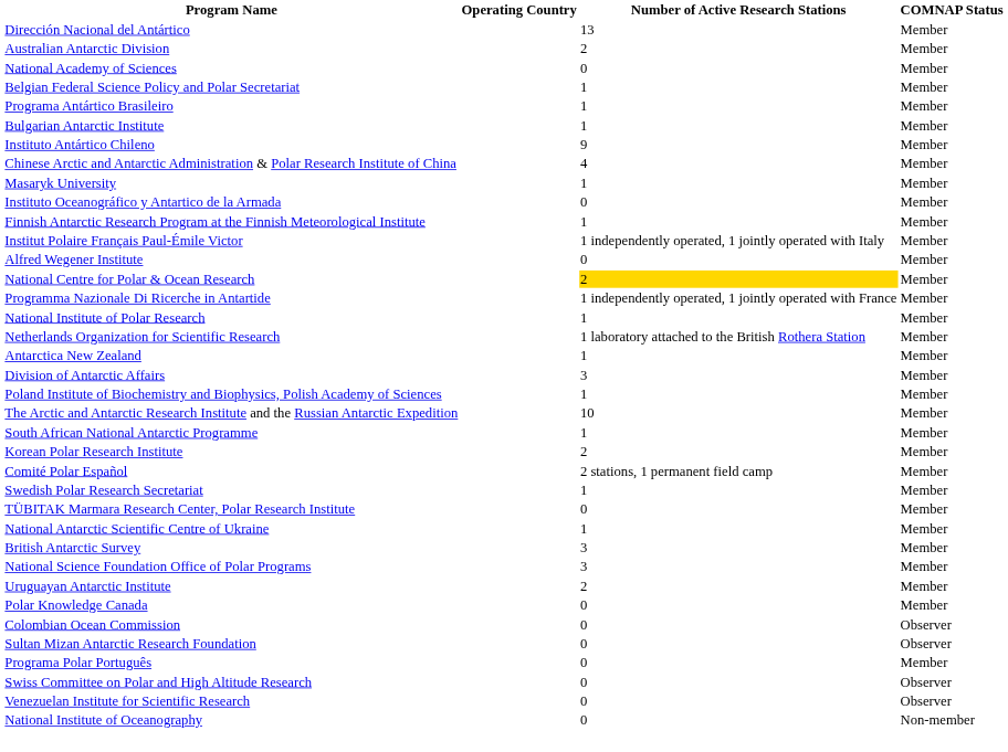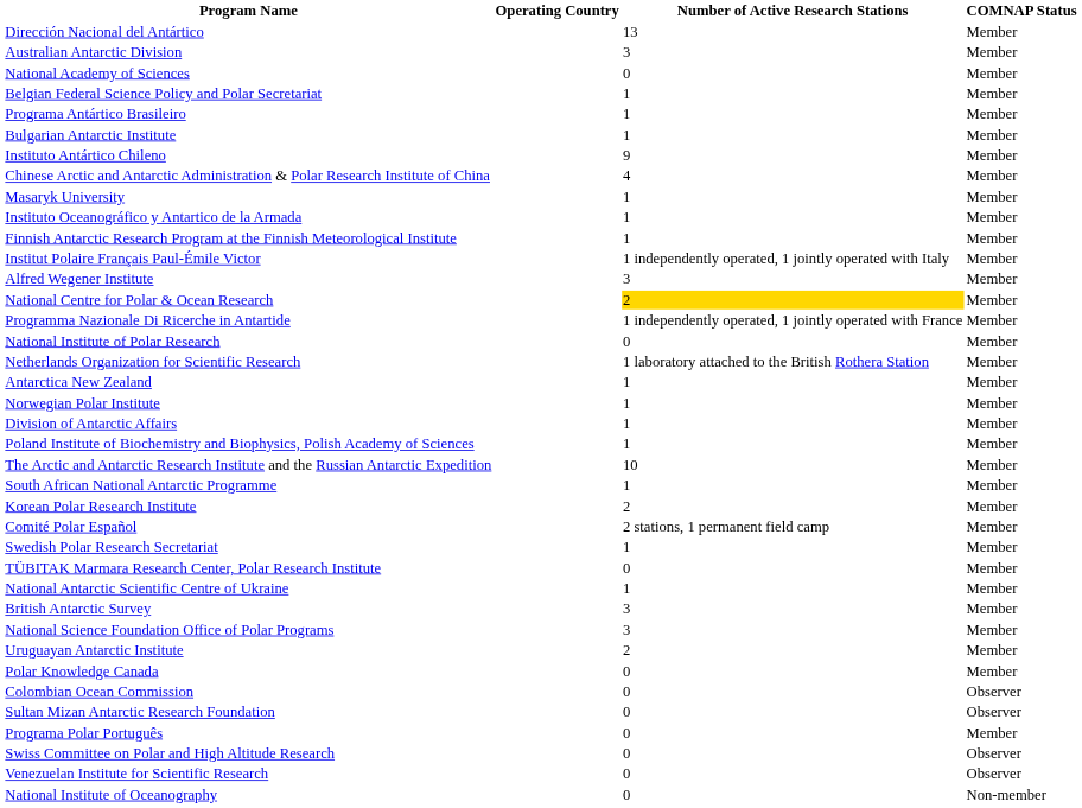 <table class="sortable">
 <tr>
 <th>Program Name</th>
 <th>Operating Country</th>
 <th>Number of Active Research Stations</th>
 <th>COMNAP Status</th>
 </tr>
 <tr>
 <td><a href='#'>Dirección Nacional del Antártico</a></td>
 <td></td>
 <td>13</td>
 <td>Member</td>
 </tr>
 <tr>
 <td><a href='#'>Australian Antarctic Division</a></td>
 <td></td>
-<td>2</td>
+<td>3</td>
 <td>Member</td>
 </tr>
 <tr>
 <td><a href='#'>National Academy of Sciences</a></td>
 <td></td>
 <td>0</td>
 <td>Member</td>
 </tr>
 <tr>
 <td><a href='#'>Belgian Federal Science Policy and Polar Secretariat</a></td>
 <td></td>
 <td>1</td>
 <td>Member</td>
 </tr>
 <tr>
 <td><a href='#'>Programa Antártico Brasileiro</a></td>
 <td></td>
 <td>1</td>
 <td>Member</td>
 </tr>
 <tr>
 <td><a href='#'>Bulgarian Antarctic Institute</a></td>
 <td></td>
 <td>1</td>
 <td>Member</td>
 </tr>
 <tr>
 <td><a href='#'>Instituto Antártico Chileno</a></td>
 <td></td>
 <td>9</td>
 <td>Member</td>
 </tr>
 <tr>
 <td><a href='#'>Chinese Arctic and Antarctic Administration</a> & <a href='#'>Polar Research Institute of China</a></td>
 <td></td>
 <td>4</td>
 <td>Member</td>
 </tr>
 <tr>
 <td><a href='#'>Masaryk University</a></td>
 <td></td>
 <td>1</td>
 <td>Member</td>
 </tr>
 <tr>
 <td><a href='#'>Instituto Oceanográfico y Antartico de la Armada</a></td>
 <td></td>
-<td>0</td>
+<td>1</td>
 <td>Member</td>
 </tr>
 <tr>
 <td><a href='#'>Finnish Antarctic Research Program at the Finnish Meteorological Institute</a></td>
 <td></td>
 <td>1</td>
 <td>Member</td>
 </tr>
 <tr>
 <td><a href='#'>Institut Polaire Français Paul-Émile Victor</a></td>
 <td></td>
 <td>1 independently operated, 1 jointly operated with Italy</td>
 <td>Member</td>
 </tr>
 <tr>
 <td><a href='#'>Alfred Wegener Institute</a></td>
 <td></td>
-<td>0</td>
+<td>3</td>
 <td>Member</td>
 </tr>
 <tr>
 <td><a href='#'>National Centre for Polar & Ocean Research</a></td>
 <td></td>
 <td style="background: gold;">2</td>
 <td>Member</td>
 </tr>
 <tr>
 <td><a href='#'>Programma Nazionale Di Ricerche in Antartide</a></td>
 <td></td>
 <td>1 independently operated, 1 jointly operated with France</td>
 <td>Member</td>
 </tr>
 <tr>
 <td><a href='#'>National Institute of Polar Research</a></td>
 <td></td>
-<td>1</td>
+<td>0</td>
 <td>Member</td>
 </tr>
 <tr>
 <td><a href='#'>Netherlands Organization for Scientific Research</a></td>
 <td></td>
 <td>1 laboratory attached to the British <a href='#'>Rothera Station</a></td>
 <td>Member</td>
 </tr>
 <tr>
 <td><a href='#'>Antarctica New Zealand</a></td>
 <td></td>
 <td>1</td>
 <td>Member</td>
 </tr>
 <tr>
+<td><a href='#'>Norwegian Polar Institute</a></td>
+<td></td>
+<td>1</td>
+<td>Member</td>
+</tr>
+<tr>
 <td><a href='#'>Division of Antarctic Affairs</a></td>
 <td></td>
-<td>3</td>
+<td>1</td>
 <td>Member</td>
 </tr>
 <tr>
 <td><a href='#'>Poland Institute of Biochemistry and Biophysics, Polish Academy of Sciences</a></td>
 <td></td>
 <td>1</td>
 <td>Member</td>
 </tr>
 <tr>
 <td><a href='#'>The Arctic and Antarctic Research Institute</a> and the <a href='#'>Russian Antarctic Expedition</a></td>
 <td></td>
 <td>10</td>
 <td>Member</td>
 </tr>
 <tr>
 <td><a href='#'>South African National Antarctic Programme</a></td>
 <td></td>
 <td>1</td>
 <td>Member</td>
 </tr>
 <tr>
 <td><a href='#'>Korean Polar Research Institute</a></td>
 <td></td>
 <td>2</td>
 <td>Member</td>
 </tr>
 <tr>
 <td><a href='#'>Comité Polar Español</a></td>
 <td></td>
 <td>2 stations, 1 permanent field camp</td>
 <td>Member</td>
 </tr>
 <tr>
 <td><a href='#'>Swedish Polar Research Secretariat</a></td>
 <td></td>
 <td>1</td>
 <td>Member</td>
 </tr>
 <tr>
 <td><a href='#'>TÜBITAK Marmara Research Center, Polar Research Institute</a></td>
 <td></td>
 <td>0</td>
 <td>Member</td>
 </tr>
 <tr>
 <td><a href='#'>National Antarctic Scientific Centre of Ukraine</a></td>
 <td></td>
 <td>1</td>
 <td>Member</td>
 </tr>
 <tr>
 <td><a href='#'>British Antarctic Survey</a></td>
 <td></td>
 <td>3</td>
 <td>Member</td>
 </tr>
 <tr>
 <td><a href='#'>National Science Foundation Office of Polar Programs</a></td>
 <td></td>
 <td>3</td>
 <td>Member</td>
 </tr>
 <tr>
 <td><a href='#'>Uruguayan Antarctic Institute</a></td>
 <td></td>
 <td>2</td>
 <td>Member</td>
 </tr>
 <tr>
 <td><a href='#'>Polar Knowledge Canada</a></td>
 <td></td>
 <td>0</td>
 <td>Member</td>
 </tr>
 <tr>
 <td><a href='#'>Colombian Ocean Commission</a></td>
 <td></td>
 <td>0</td>
 <td>Observer</td>
 </tr>
 <tr>
 <td><a href='#'>Sultan Mizan Antarctic Research Foundation</a></td>
 <td></td>
 <td>0</td>
 <td>Observer</td>
 </tr>
 <tr>
 <td><a href='#'>Programa Polar Português</a></td>
 <td></td>
 <td>0</td>
 <td>Member</td>
 </tr>
 <tr>
 <td><a href='#'>Swiss Committee on Polar and High Altitude Research</a></td>
 <td></td>
 <td>0</td>
 <td>Observer</td>
 </tr>
 <tr>
 <td><a href='#'>Venezuelan Institute for Scientific Research</a></td>
 <td></td>
 <td>0</td>
 <td>Observer</td>
 </tr>
 <tr>
 <td><a href='#'>National Institute of Oceanography</a></td>
 <td></td>
 <td>0</td>
 <td>Non-member</td>
 </tr>
 </table>
